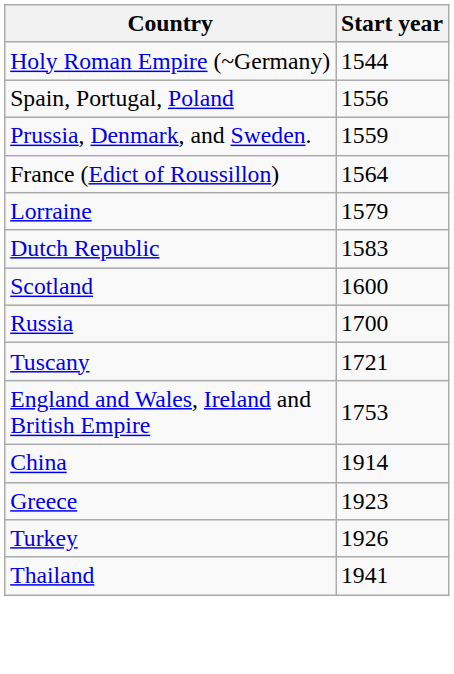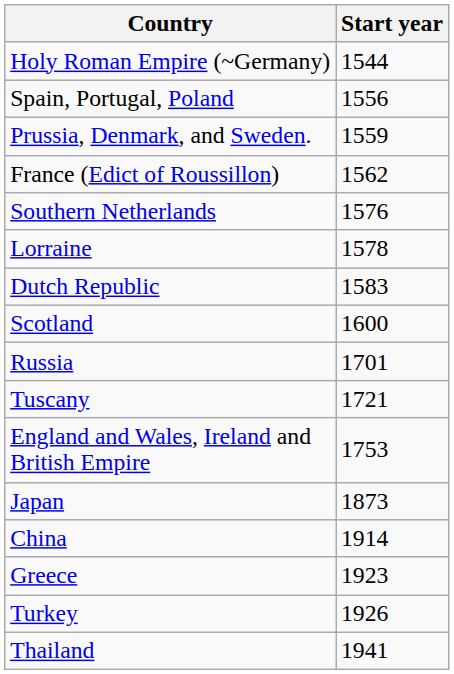 <table class="wikitable">
 <tr>
 <th>Country</th>
 <th>Start year</th>
 </tr>
 <tr>
 <td><a href='#'>Holy Roman Empire</a> (~Germany)</td>
 <td>1544</td>
 </tr>
 <tr>
 <td>Spain, Portugal, <a href='#'>Poland</a></td>
 <td>1556</td>
 </tr>
 <tr>
 <td><a href='#'>Prussia</a>,  <a href='#'>Denmark</a>, and <a href='#'>Sweden</a>.</td>
 <td>1559</td>
 </tr>
 <tr>
 <td>France (<a href='#'>Edict of Roussillon</a>)</td>
-<td>1564</td>
+<td>1562</td>
+</tr>
+<tr>
+<td><a href='#'>Southern Netherlands</a></td>
+<td>1576</td>
 </tr>
 <tr>
 <td><a href='#'>Lorraine</a></td>
-<td>1579</td>
+<td>1578</td>
 </tr>
 <tr>
 <td><a href='#'>Dutch Republic</a></td>
 <td>1583</td>
 </tr>
 <tr>
 <td><a href='#'>Scotland</a></td>
 <td>1600</td>
 </tr>
 <tr>
 <td><a href='#'>Russia</a></td>
-<td>1700</td>
+<td>1701</td>
 </tr>
 <tr>
 <td><a href='#'>Tuscany</a></td>
 <td>1721</td>
 </tr>
 <tr>
 <td><a href='#'>England and Wales</a>, <a href='#'>Ireland</a> and <br> <a href='#'>British Empire</a></td>
 <td>1753</td>
+</tr>
+<tr>
+<td><a href='#'>Japan</a></td>
+<td>1873</td>
 </tr>
 <tr>
 <td><a href='#'>China</a></td>
 <td>1914</td>
 </tr>
 <tr>
 <td><a href='#'>Greece</a></td>
 <td>1923</td>
 </tr>
 <tr>
 <td><a href='#'>Turkey</a></td>
 <td>1926</td>
 </tr>
 <tr>
 <td><a href='#'>Thailand</a></td>
 <td>1941</td>
 </tr>
 </table>
